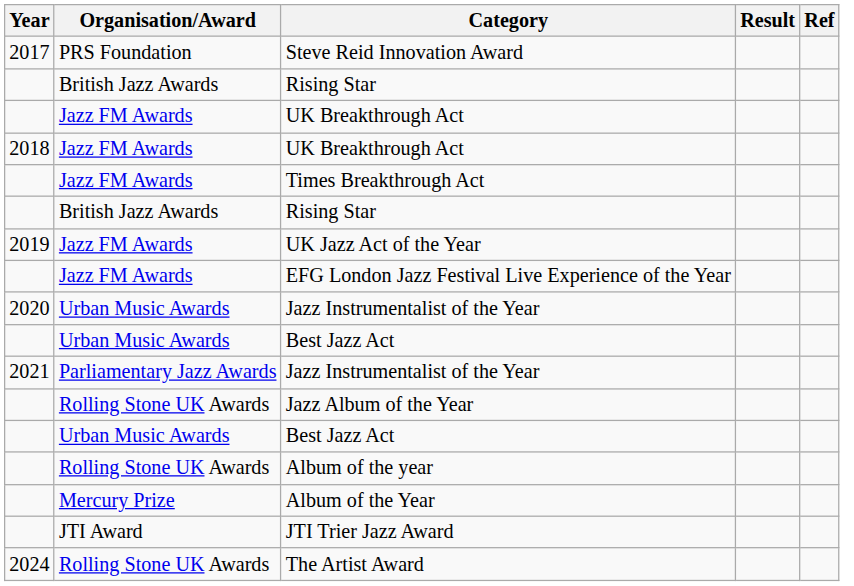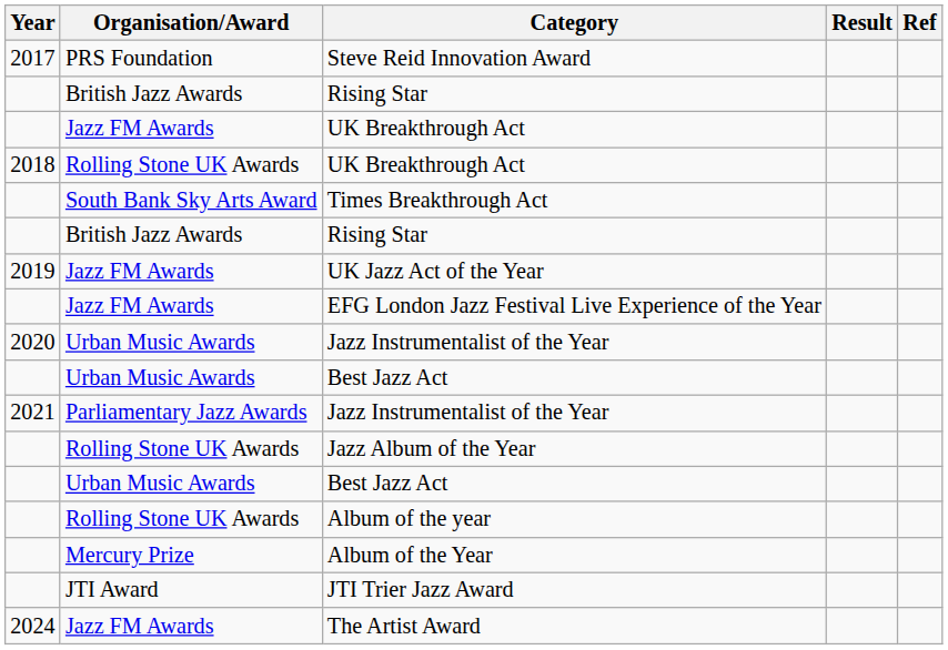 <table class="unsortable wikitable">
 <tr>
 <th>Year</th>
 <th>Organisation/Award</th>
 <th>Category</th>
 <th>Result</th>
 <th>Ref</th>
 </tr>
 <tr>
 <td>2017</td>
 <td>PRS Foundation</td>
 <td>Steve Reid Innovation Award</td>
 <td></td>
 <td></td>
 </tr>
 <tr>
 <td></td>
 <td>British Jazz Awards</td>
 <td>Rising Star</td>
 <td></td>
 <td></td>
 </tr>
 <tr>
 <td></td>
 <td><a href='#'>Jazz FM Awards</a></td>
 <td>UK Breakthrough Act</td>
 <td></td>
 <td></td>
 </tr>
 <tr>
 <td>2018</td>
-<td><a href='#'>Jazz FM Awards</a></td>
+<td><a href='#'>Rolling Stone UK</a> Awards</td>
 <td>UK Breakthrough Act</td>
 <td></td>
 <td></td>
 </tr>
 <tr>
 <td></td>
-<td><a href='#'>Jazz FM Awards</a></td>
+<td><a href='#'>South Bank Sky Arts Award</a></td>
 <td>Times Breakthrough Act</td>
 <td></td>
 <td></td>
 </tr>
 <tr>
 <td></td>
 <td>British Jazz Awards</td>
 <td>Rising Star</td>
 <td></td>
 <td></td>
 </tr>
 <tr>
 <td>2019</td>
 <td><a href='#'>Jazz FM Awards</a></td>
 <td>UK Jazz Act of the Year</td>
 <td></td>
 <td></td>
 </tr>
 <tr>
 <td></td>
 <td><a href='#'>Jazz FM Awards</a></td>
 <td>EFG London Jazz Festival Live Experience of the Year</td>
 <td></td>
 <td></td>
 </tr>
 <tr>
 <td>2020</td>
 <td><a href='#'>Urban Music Awards</a></td>
 <td>Jazz Instrumentalist of the Year</td>
 <td></td>
 <td></td>
 </tr>
 <tr>
 <td></td>
 <td><a href='#'>Urban Music Awards</a></td>
 <td>Best Jazz Act</td>
 <td></td>
 <td></td>
 </tr>
 <tr>
 <td>2021</td>
 <td><a href='#'>Parliamentary Jazz Awards</a></td>
 <td>Jazz Instrumentalist of the Year</td>
 <td></td>
 <td></td>
 </tr>
 <tr>
 <td></td>
 <td><a href='#'>Rolling Stone UK</a> Awards</td>
 <td>Jazz Album of the Year</td>
 <td></td>
 <td></td>
 </tr>
 <tr>
 <td></td>
 <td><a href='#'>Urban Music Awards</a></td>
 <td>Best Jazz Act</td>
 <td></td>
 <td></td>
 </tr>
 <tr>
 <td></td>
 <td><a href='#'>Rolling Stone UK</a> Awards</td>
 <td>Album of the year</td>
 <td></td>
 <td></td>
 </tr>
 <tr>
 <td></td>
 <td><a href='#'>Mercury Prize</a></td>
 <td>Album of the Year</td>
 <td></td>
 <td></td>
 </tr>
 <tr>
 <td></td>
 <td>JTI Award</td>
 <td>JTI Trier Jazz Award</td>
 <td></td>
 <td></td>
 </tr>
 <tr>
 <td>2024</td>
-<td><a href='#'>Rolling Stone UK</a> Awards</td>
+<td><a href='#'>Jazz FM Awards</a></td>
 <td>The Artist Award</td>
 <td></td>
 <td></td>
 </tr>
 </table>
